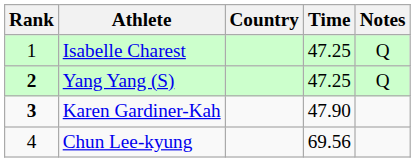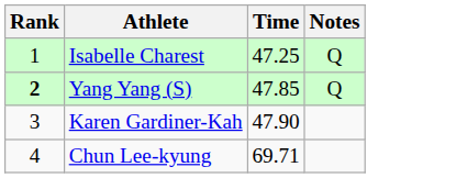 <table class="wikitable" style="text-align:center">
 <tr>
 <th>Rank</th>
 <th>Athlete</th>
-<th>Country</th>
 <th>Time</th>
 <th>Notes</th>
 </tr>
 <tr bgcolor=ccffcc>
 <td>1</td>
 <td align=left><a href='#'>Isabelle Charest</a></td>
-<td align=left></td>
 <td>47.25</td>
 <td>Q</td>
 </tr>
 <tr bgcolor=ccffcc>
 <td><strong>2</strong></td>
 <td align=left><a href='#'>Yang Yang (S)</a></td>
-<td align=left></td>
-<td>47.25</td>
+<td>47.85</td>
 <td>Q</td>
 </tr>
 <tr>
-<td><strong>3</strong></td>
+<td>3</td>
 <td align=left><a href='#'>Karen Gardiner-Kah</a></td>
-<td align=left></td>
 <td>47.90</td>
 <td></td>
 </tr>
 <tr>
 <td>4</td>
 <td align=left><a href='#'>Chun Lee-kyung</a></td>
-<td align=left></td>
-<td>69.56</td>
+<td>69.71</td>
 <td></td>
 </tr>
 </table>
